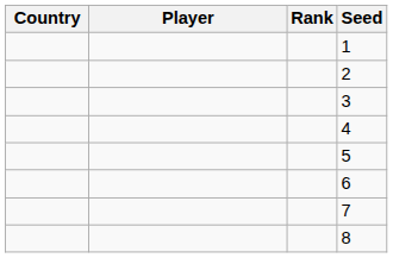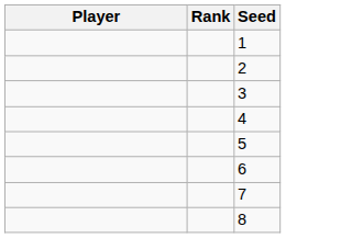 <table class="wikitable nowrap">
 <tr>
-<th width="70">Country</th>
 <th width="175">Player</th>
 <th>Rank</th>
 <th>Seed</th>
 </tr>
 <tr>
 <td></td>
 <td></td>
-<td></td>
 <td>1</td>
 </tr>
 <tr>
-<td></td>
 <td></td>
 <td></td>
 <td>2</td>
 </tr>
 <tr>
 <td></td>
 <td></td>
-<td></td>
 <td>3</td>
 </tr>
 <tr>
-<td></td>
 <td></td>
 <td></td>
 <td>4</td>
 </tr>
 <tr>
 <td></td>
 <td></td>
-<td></td>
 <td>5</td>
 </tr>
 <tr>
-<td></td>
 <td></td>
 <td></td>
 <td>6</td>
 </tr>
 <tr>
 <td></td>
 <td></td>
-<td></td>
 <td>7</td>
 </tr>
 <tr>
 <td></td>
 <td></td>
-<td></td>
 <td>8</td>
 </tr>
 </table>
